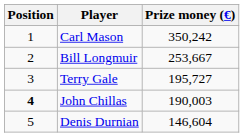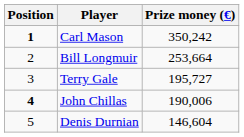 <table class=wikitable>
 <tr>
 <th>Position</th>
 <th>Player</th>
 <th>Prize money (<a href='#'>€</a>)</th>
 </tr>
 <tr>
-<td align=center>1</td>
+<td align=center><strong>1</strong></td>
 <td> <a href='#'>Carl Mason</a></td>
 <td align=center>350,242</td>
 </tr>
 <tr>
 <td align=center>2</td>
 <td> <a href='#'>Bill Longmuir</a></td>
-<td align=center>253,667</td>
+<td align=center>253,664</td>
 </tr>
 <tr>
 <td align=center>3</td>
 <td> <a href='#'>Terry Gale</a></td>
 <td align=center>195,727</td>
 </tr>
 <tr>
 <td align=center><strong>4</strong></td>
 <td> <a href='#'>John Chillas</a></td>
-<td align=center>190,003</td>
+<td align=center>190,006</td>
 </tr>
 <tr>
 <td align=center>5</td>
 <td> <a href='#'>Denis Durnian</a></td>
 <td align=center>146,604</td>
 </tr>
 </table>
